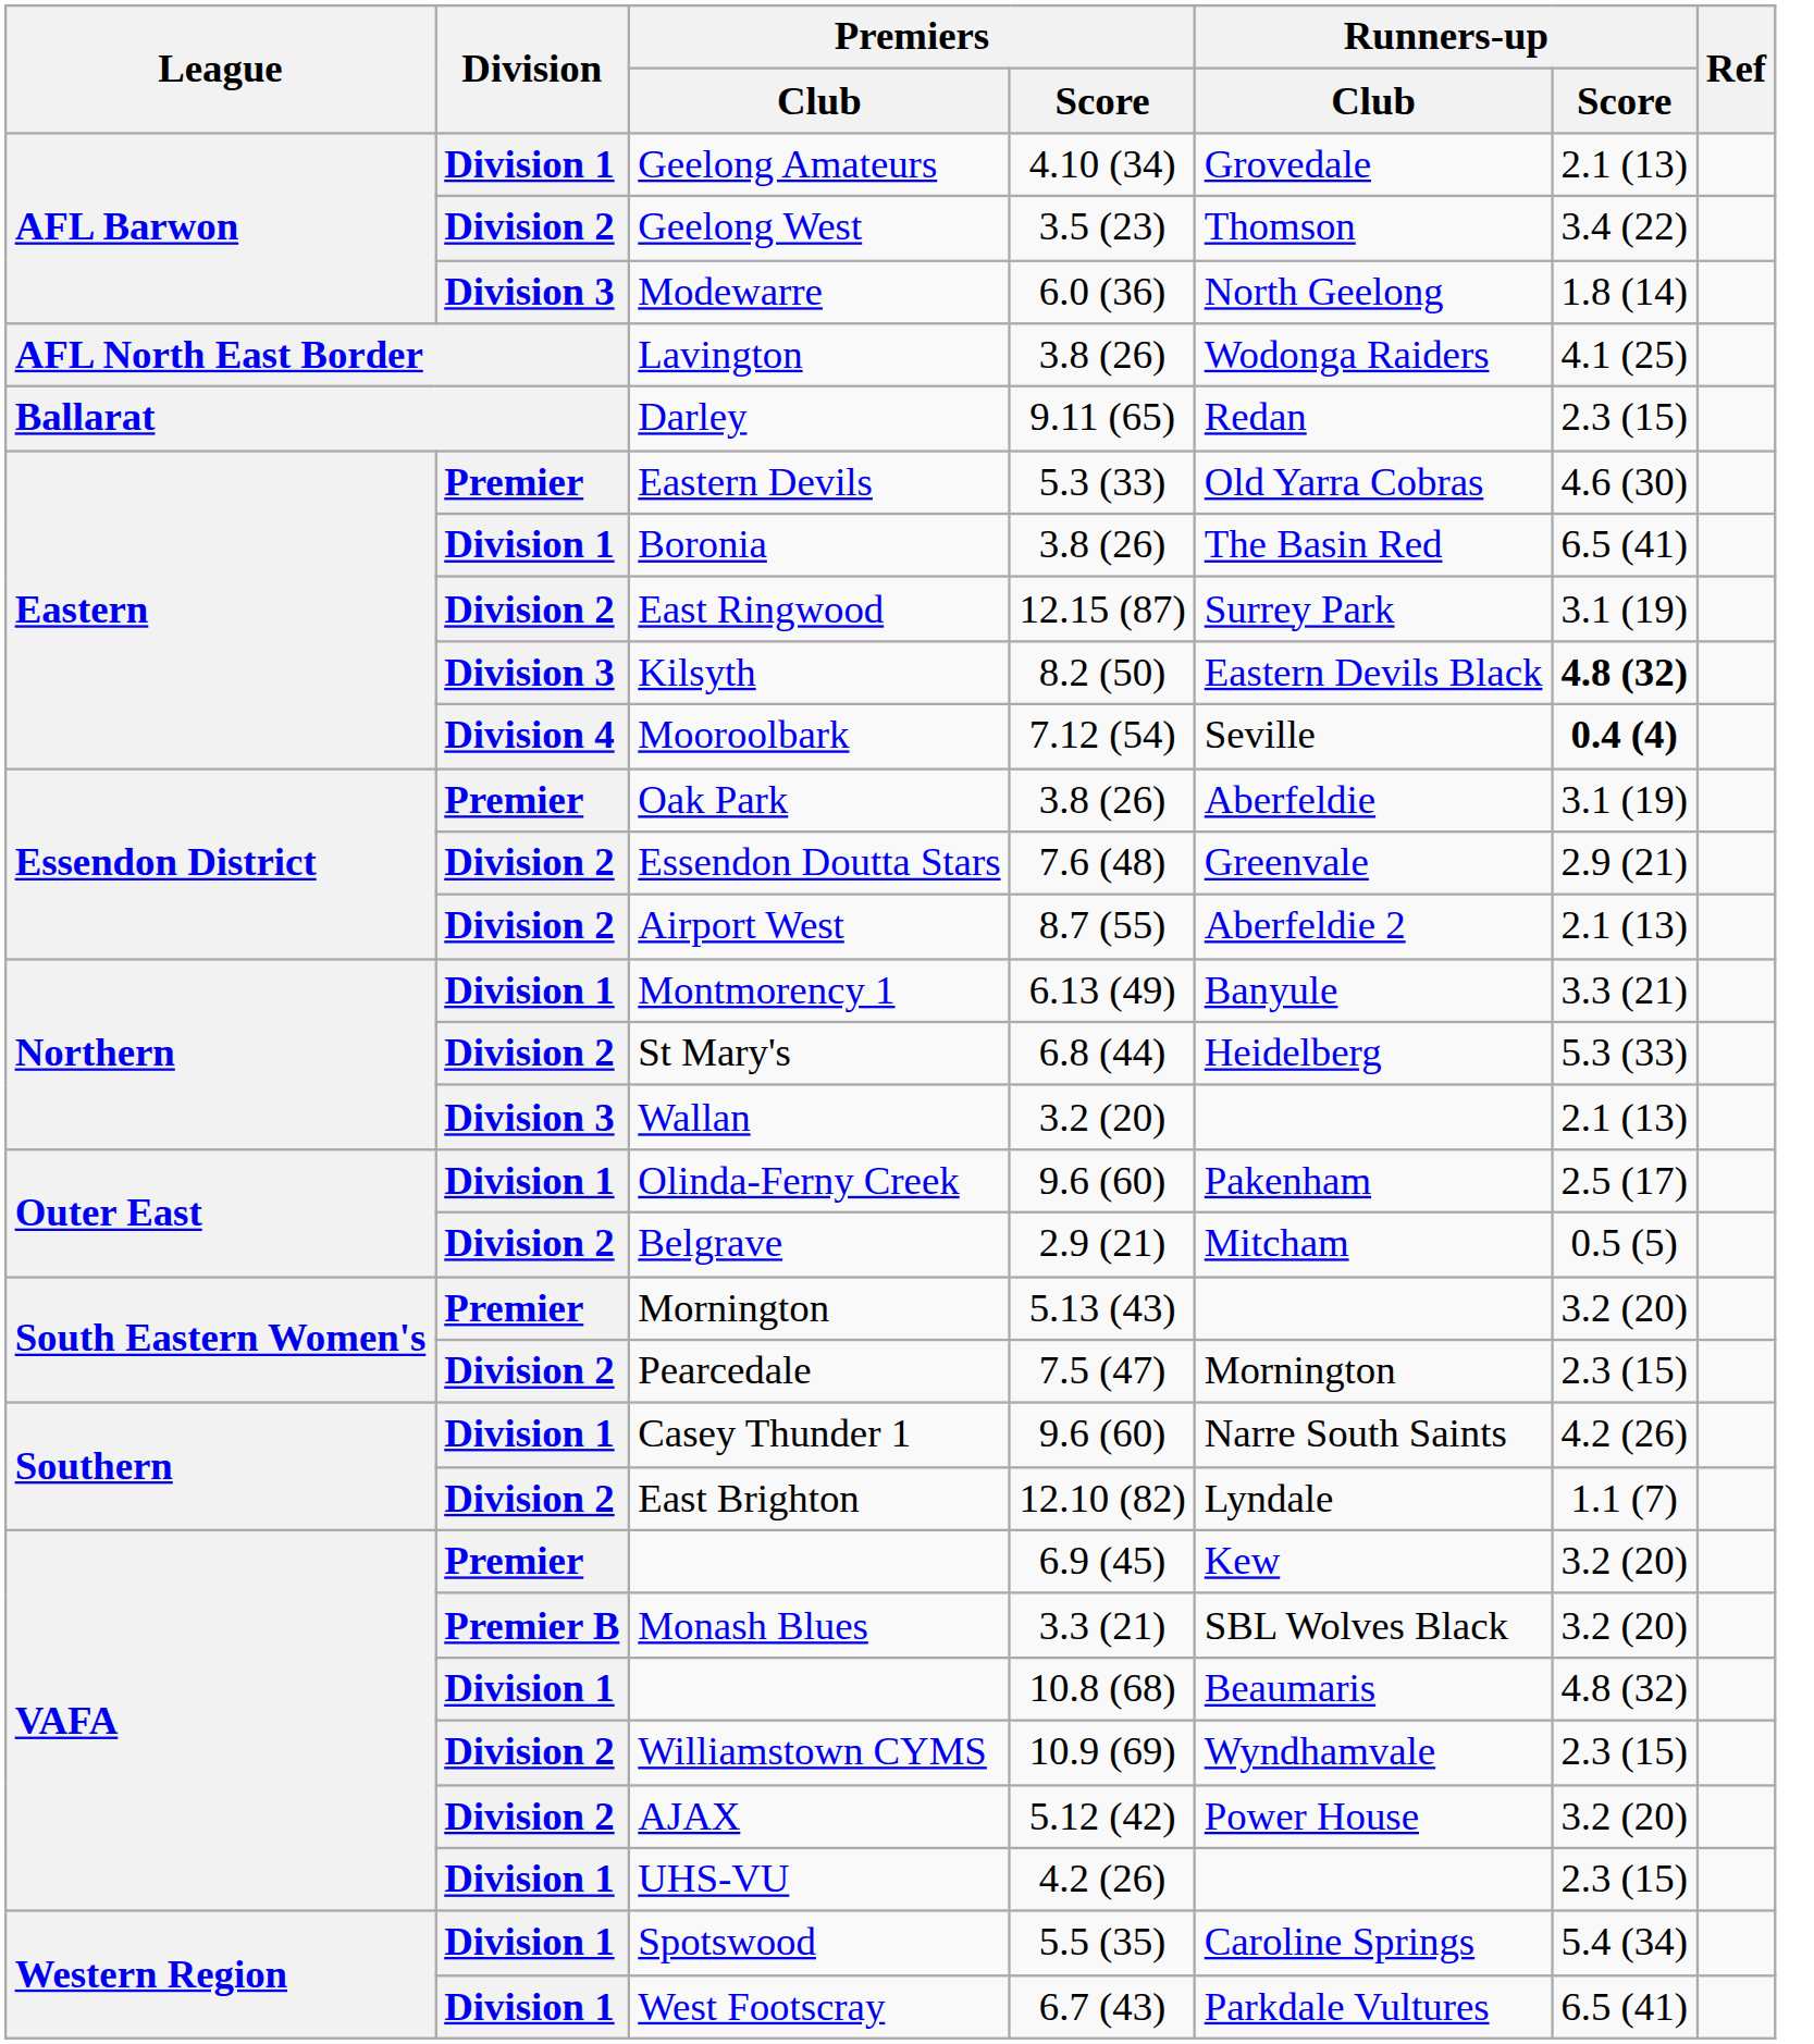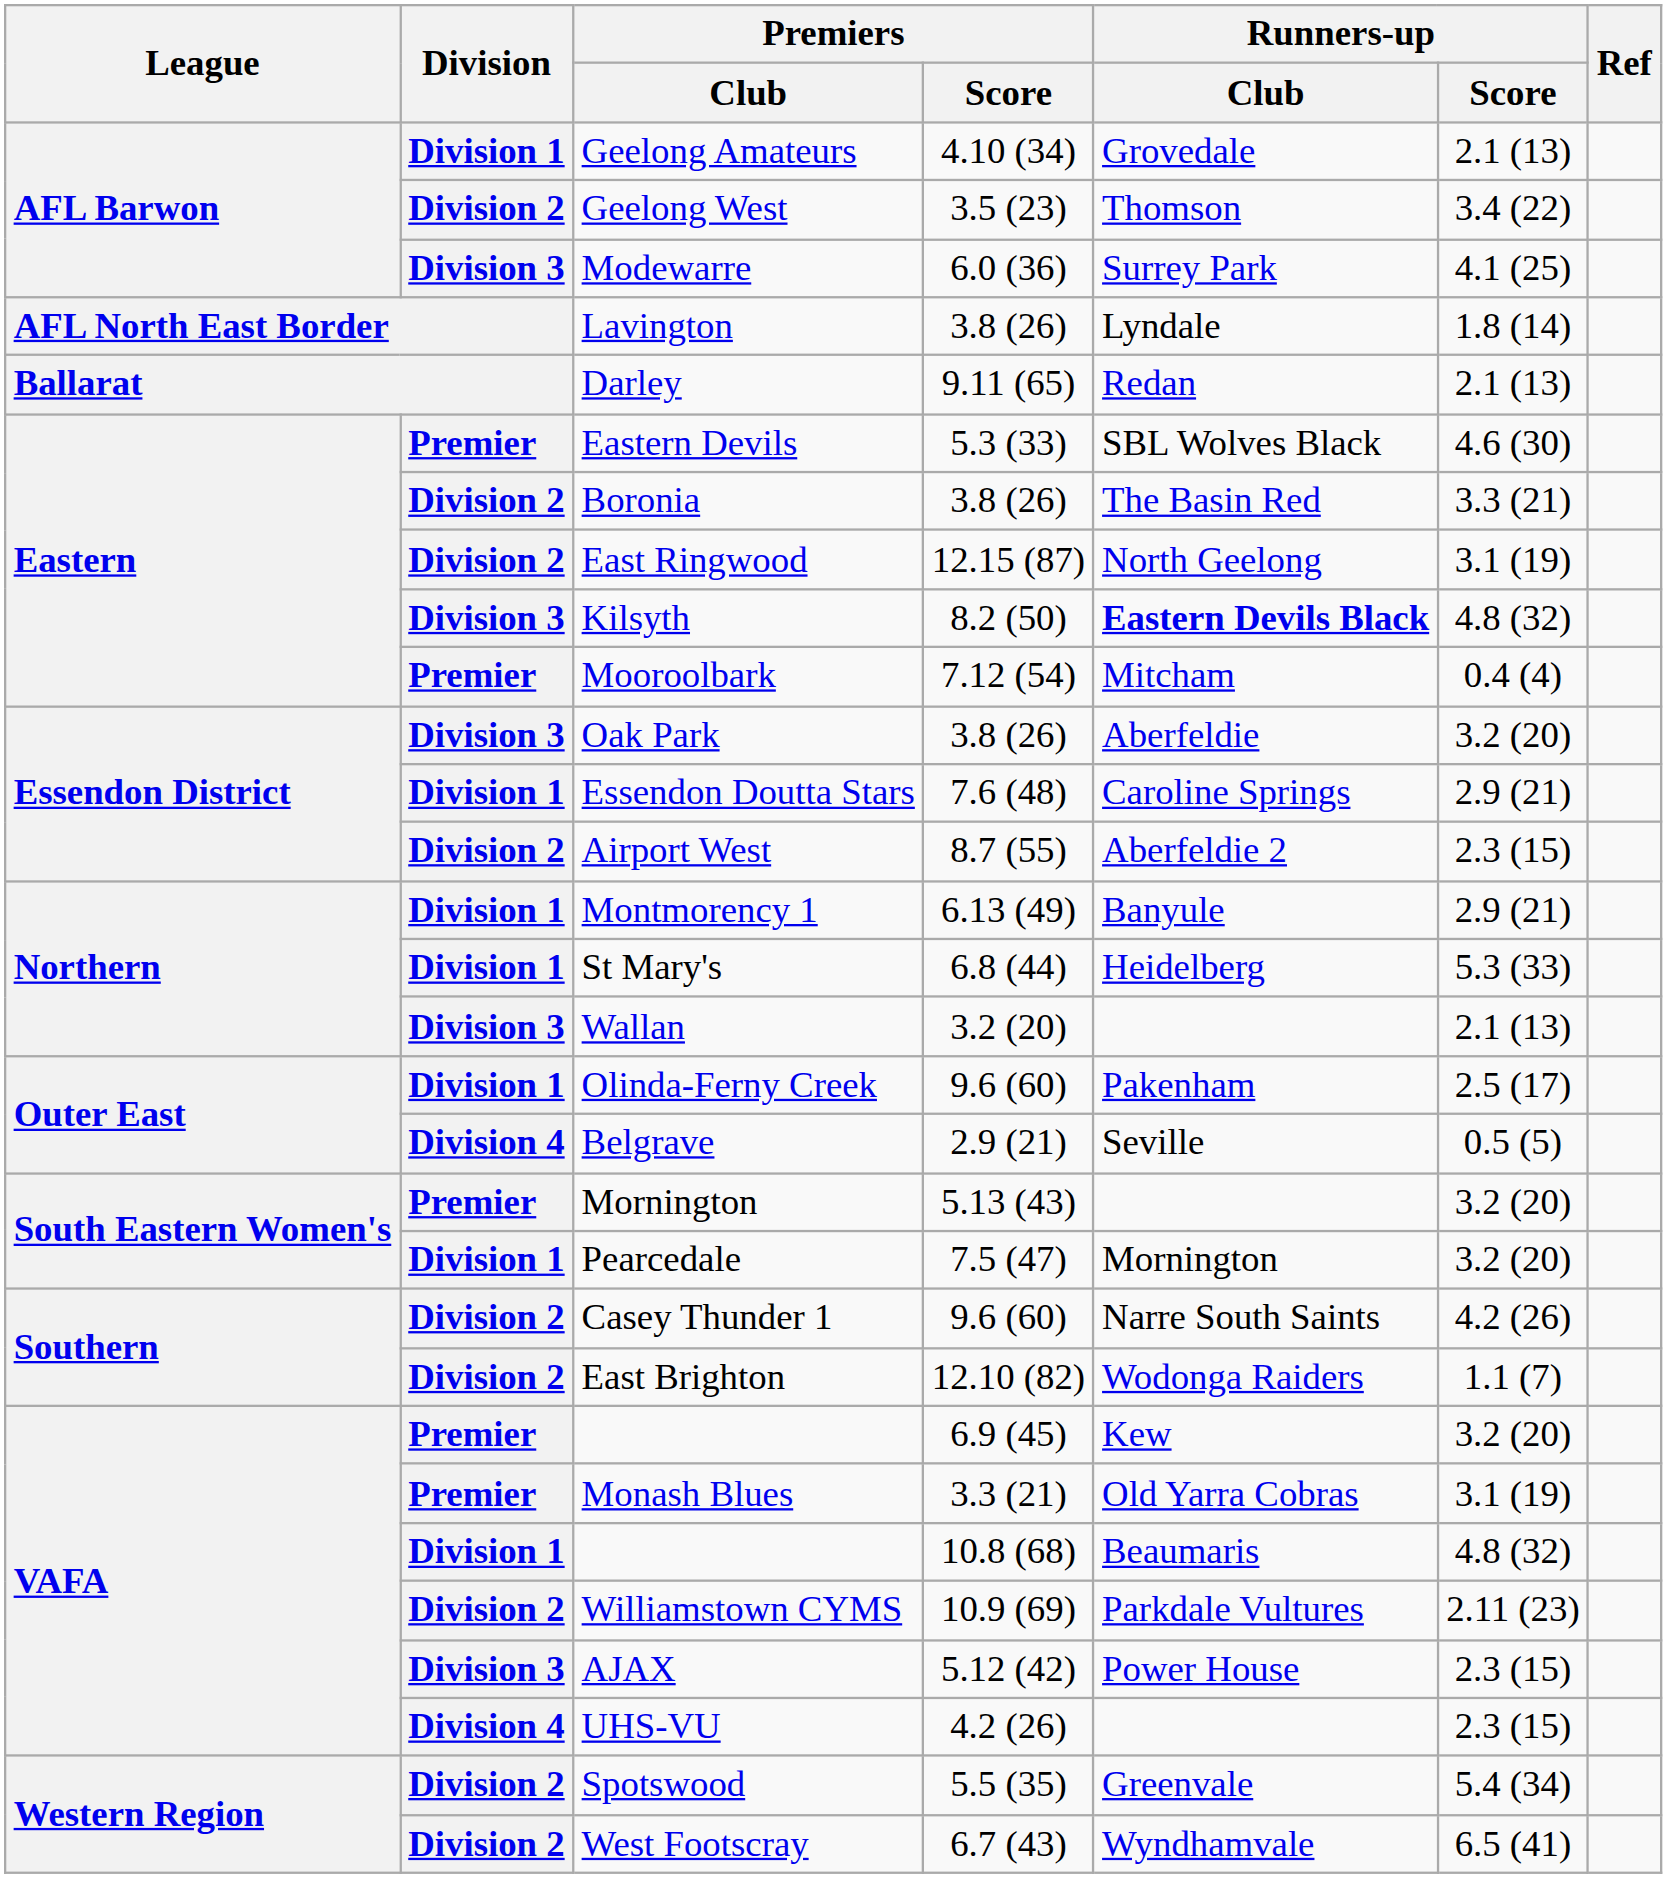 <table class="wikitable" style=text-align:center>
 <tr>
 <th rowspan=2>League</th>
 <th rowspan=2>Division</th>
 <th colspan=2>Premiers</th>
 <th colspan=2>Runners-up</th>
 <th rowspan=2>Ref</th>
 </tr>
 <tr>
 <th>Club</th>
 <th>Score</th>
 <th>Club</th>
 <th>Score</th>
 </tr>
 <tr>
 <th style=text-align:left; rowspan=3><a href='#'>AFL Barwon</a><strong></th>
 <th style=text-align:left><a href='#'>Division 1</a></th>
 <td align=left><a href='#'>Geelong Amateurs</a></td>
 <td>4.10 (34)</td>
 <td align=left><a href='#'>Grovedale</a></td>
 <td>2.1 (13)</td>
 <td></td>
 </tr>
 <tr>
 <th style=text-align:left><a href='#'>Division 2</a></th>
 <td align=left><a href='#'>Geelong West</a></td>
 <td>3.5 (23)</td>
 <td align=left><a href='#'>Thomson</a></td>
 <td>3.4 (22)</td>
 <td></td>
 </tr>
 <tr>
 <th style=text-align:left><a href='#'>Division 3</a></th>
 <td align=left><a href='#'>Modewarre</a></td>
 <td>6.0 (36)</td>
-<td align=left><a href='#'>North Geelong</a></td>
-<td>1.8 (14)</td>
+<td align=left><a href='#'>Surrey Park</a></td>
+<td>4.1 (25)</td>
 <td></td>
 </tr>
 <tr>
 <th style=text-align:left; colspan=2><a href='#'>AFL North East Border</a></th>
 <td align=left><a href='#'>Lavington</a></td>
 <td>3.8 (26)</td>
-<td align=left><a href='#'>Wodonga Raiders</a></td>
-<td>4.1 (25)</td>
+<td align=left>Lyndale</td>
+<td>1.8 (14)</td>
 <td></td>
 </tr>
 <tr>
 <th style=text-align:left; colspan=2><a href='#'>Ballarat</a></th>
 <td align=left><a href='#'>Darley</a></td>
 <td>9.11 (65)</td>
 <td align=left><a href='#'>Redan</a></td>
-<td>2.3 (15)</td>
+<td>2.1 (13)</td>
 <td></td>
 </tr>
 <tr>
 <th style=text-align:left; rowspan=5><a href='#'>Eastern</a></th>
 <th style=text-align:left><a href='#'>Premier</a></th>
 <td align=left><a href='#'>Eastern Devils</a></td>
 <td>5.3 (33)</td>
-<td align=left><a href='#'>Old Yarra Cobras</a></td>
+<td align=left>SBL Wolves Black</td>
 <td>4.6 (30)</td>
 <td></td>
 </tr>
 <tr>
-<th style=text-align:left><a href='#'>Division 1</a></th>
+<th style=text-align:left><a href='#'>Division 2</a></th>
 <td align=left><a href='#'>Boronia</a></td>
 <td>3.8 (26)</td>
 <td align=left><a href='#'>The Basin Red</a></td>
-<td>6.5 (41)</td>
+<td>3.3 (21)</td>
 <td></td>
 </tr>
 <tr>
 <th style=text-align:left><a href='#'>Division 2</a></th>
 <td align=left><a href='#'>East Ringwood</a></td>
 <td>12.15 (87)</td>
-<td align=left><a href='#'>Surrey Park</a></td>
+<td align=left><a href='#'>North Geelong</a></td>
 <td>3.1 (19)</td>
 <td></td>
 </tr>
 <tr>
 <th style=text-align:left><a href='#'>Division 3</a></th>
 <td align=left><a href='#'>Kilsyth</a></td>
 <td>8.2 (50)</td>
-<td align=left><a href='#'>Eastern Devils Black</a></td>
-<td><strong>4.8 (32)</strong></td>
+<td align=left><strong><a href='#'>Eastern Devils Black</a></strong></td>
+<td>4.8 (32)</td>
 <td></td>
 </tr>
 <tr>
-<th style=text-align:left><a href='#'>Division 4</a></th>
+<th style=text-align:left><a href='#'>Premier</a></th>
 <td align=left><a href='#'>Mooroolbark</a></td>
 <td>7.12 (54)</td>
-<td align=left>Seville</td>
-<td><strong>0.4 (4)</strong></td>
+<td align=left><a href='#'>Mitcham</a></td>
+<td>0.4 (4)</td>
 <td></td>
 </tr>
 <tr>
 <th style=text-align:left; rowspan=3><a href='#'>Essendon District</a></th>
-<th style=text-align:left><a href='#'>Premier</a></th>
+<th style=text-align:left><a href='#'>Division 3</a></th>
 <td align=left><a href='#'>Oak Park</a></td>
 <td>3.8 (26)</td>
 <td align=left><a href='#'>Aberfeldie</a></td>
-<td>3.1 (19)</td>
+<td>3.2 (20)</td>
 <td></td>
 </tr>
 <tr>
-<th style=text-align:left><a href='#'>Division 2</a></th>
+<th style=text-align:left><a href='#'>Division 1</a></th>
 <td align=left><a href='#'>Essendon Doutta Stars</a></td>
 <td>7.6 (48)</td>
-<td align=left><a href='#'>Greenvale</a></td>
+<td align=left><a href='#'>Caroline Springs</a></td>
 <td>2.9 (21)</td>
 <td></td>
 </tr>
 <tr>
 <th style=text-align:left><a href='#'>Division 2</a></th>
 <td align=left><a href='#'>Airport West</a></td>
 <td>8.7 (55)</td>
 <td align=left><a href='#'>Aberfeldie 2</a></td>
-<td>2.1 (13)</td>
+<td>2.3 (15)</td>
 <td></td>
 </tr>
 <tr>
 <th style=text-align:left; rowspan=3><a href='#'>Northern</a></th>
 <th style=text-align:left><a href='#'>Division 1</a></th>
 <td align=left><a href='#'>Montmorency 1</a></td>
 <td>6.13 (49)</td>
 <td align=left><a href='#'>Banyule</a></td>
-<td>3.3 (21)</td>
+<td>2.9 (21)</td>
 <td></td>
 </tr>
 <tr>
-<th style=text-align:left><a href='#'>Division 2</a></th>
+<th style=text-align:left><a href='#'>Division 1</a></th>
 <td align=left>St Mary's</td>
 <td>6.8 (44)</td>
 <td align=left><a href='#'>Heidelberg</a></td>
 <td>5.3 (33)</td>
 <td></td>
 </tr>
 <tr>
 <th style=text-align:left><a href='#'>Division 3</a></th>
 <td align=left><a href='#'>Wallan</a></td>
 <td>3.2 (20)</td>
 <td align=left></td>
 <td>2.1 (13)</td>
 <td></td>
 </tr>
 <tr>
 <th style=text-align:left; rowspan=2><a href='#'>Outer East</a></th>
 <th style=text-align:left><a href='#'>Division 1</a></th>
 <td align=left><a href='#'>Olinda-Ferny Creek</a></td>
 <td>9.6 (60)</td>
 <td align=left><a href='#'>Pakenham</a></td>
 <td>2.5 (17)</td>
 <td></td>
 </tr>
 <tr>
-<th style=text-align:left><a href='#'>Division 2</a></th>
+<th style=text-align:left><a href='#'>Division 4</a></th>
 <td align=left><a href='#'>Belgrave</a></td>
 <td>2.9 (21)</td>
-<td align=left><a href='#'>Mitcham</a></td>
+<td align=left>Seville</td>
 <td>0.5 (5)</td>
 <td></td>
 </tr>
 <tr>
 <th style=text-align:left; rowspan=2><a href='#'>South Eastern Women's</a></th>
 <th style=text-align:left><a href='#'>Premier</a></th>
 <td align=left>Mornington</td>
 <td>5.13 (43)</td>
 <td align=left></td>
 <td>3.2 (20)</td>
 <td></td>
 </tr>
 <tr>
-<th style=text-align:left><a href='#'>Division 2</a></th>
+<th style=text-align:left><a href='#'>Division 1</a></th>
 <td align=left>Pearcedale</td>
 <td>7.5 (47)</td>
 <td align=left>Mornington</td>
-<td>2.3 (15)</td>
+<td>3.2 (20)</td>
 <td></td>
 </tr>
 <tr>
 <th style=text-align:left; rowspan=2><a href='#'>Southern</a></th>
-<th style=text-align:left><a href='#'>Division 1</a></th>
+<th style=text-align:left><a href='#'>Division 2</a></th>
 <td align=left>Casey Thunder 1</td>
 <td>9.6 (60)</td>
 <td align=left>Narre South Saints</td>
 <td>4.2 (26)</td>
 <td></td>
 </tr>
 <tr>
 <th style=text-align:left><a href='#'>Division 2</a></th>
 <td align=left>East Brighton</td>
 <td>12.10 (82)</td>
-<td align=left>Lyndale</td>
+<td align=left><a href='#'>Wodonga Raiders</a></td>
 <td>1.1 (7)</td>
 <td></td>
 </tr>
 <tr>
 <th style=text-align:left; rowspan=6><a href='#'>VAFA</a></th>
 <th style=text-align:left><a href='#'>Premier</a></th>
 <td align=left></td>
 <td>6.9 (45)</td>
 <td align=left><a href='#'>Kew</a></td>
 <td>3.2 (20)</td>
 <td></td>
 </tr>
 <tr>
-<th style=text-align:left><a href='#'>Premier B</a></th>
+<th style=text-align:left><a href='#'>Premier</a></th>
 <td align=left><a href='#'>Monash Blues</a></td>
 <td>3.3 (21)</td>
-<td align=left>SBL Wolves Black</td>
-<td>3.2 (20)</td>
+<td align=left><a href='#'>Old Yarra Cobras</a></td>
+<td>3.1 (19)</td>
 <td></td>
 </tr>
 <tr>
 <th style=text-align:left><a href='#'>Division 1</a></th>
 <td align=left></td>
 <td>10.8 (68)</td>
 <td align=left><a href='#'>Beaumaris</a></td>
 <td>4.8 (32)</td>
 <td></td>
 </tr>
 <tr>
 <th style=text-align:left><a href='#'>Division 2</a></th>
 <td align=left><a href='#'>Williamstown CYMS</a></td>
 <td>10.9 (69)</td>
-<td align=left><a href='#'>Wyndhamvale</a></td>
+<td align=left><a href='#'>Parkdale Vultures</a></td>
+<td>2.11 (23)</td>
+<td></td>
+</tr>
+<tr>
+<th style=text-align:left><a href='#'>Division 3</a></th>
+<td align=left><a href='#'>AJAX</a></td>
+<td>5.12 (42)</td>
+<td align=left><a href='#'>Power House</a></td>
 <td>2.3 (15)</td>
 <td></td>
 </tr>
 <tr>
-<th style=text-align:left><a href='#'>Division 2</a></th>
-<td align=left><a href='#'>AJAX</a></td>
-<td>5.12 (42)</td>
-<td align=left><a href='#'>Power House</a></td>
-<td>3.2 (20)</td>
-<td></td>
-</tr>
-<tr>
-<th style=text-align:left><a href='#'>Division 1</a></th>
+<th style=text-align:left><a href='#'>Division 4</a></th>
 <td align=left><a href='#'>UHS-VU</a></td>
 <td>4.2 (26)</td>
 <td align=left></td>
 <td>2.3 (15)</td>
 <td></td>
 </tr>
 <tr>
 <th style=text-align:left; rowspan=2><a href='#'>Western Region</a></th>
-<th style=text-align:left><a href='#'>Division 1</a></th>
+<th style=text-align:left><a href='#'>Division 2</a></th>
 <td align=left><a href='#'>Spotswood</a></td>
 <td>5.5 (35)</td>
-<td align=left><a href='#'>Caroline Springs</a></td>
+<td align=left><a href='#'>Greenvale</a></td>
 <td>5.4 (34)</td>
 <td></td>
 </tr>
 <tr>
-<th style=text-align:left><a href='#'>Division 1</a></th>
+<th style=text-align:left><a href='#'>Division 2</a></th>
 <td align=left><a href='#'>West Footscray</a></td>
 <td>6.7 (43)</td>
-<td align=left><a href='#'>Parkdale Vultures</a></td>
+<td align=left><a href='#'>Wyndhamvale</a></td>
 <td>6.5 (41)</td>
 <td></td>
 </tr>
 </table>
